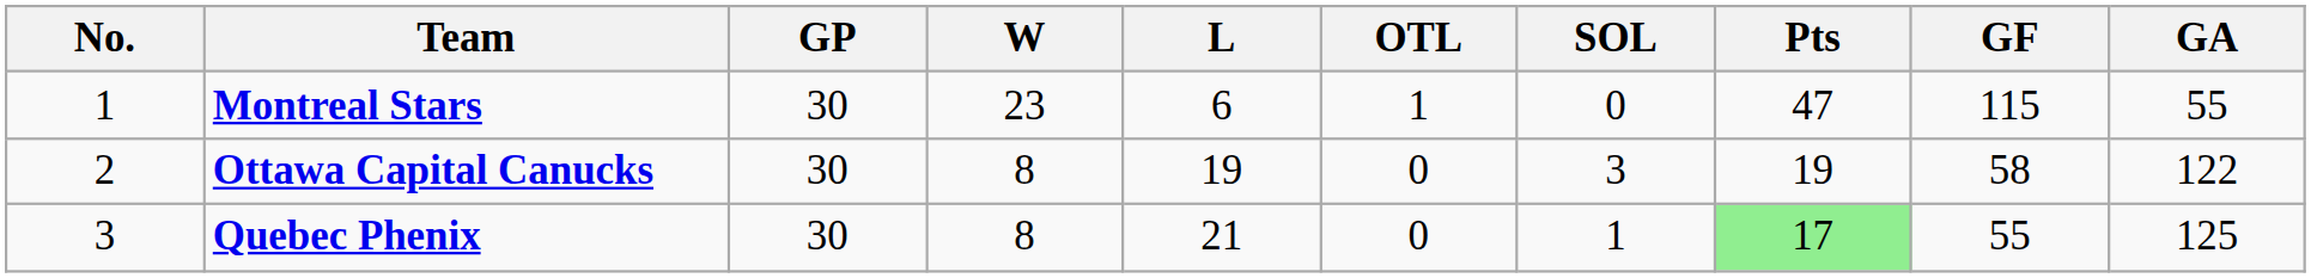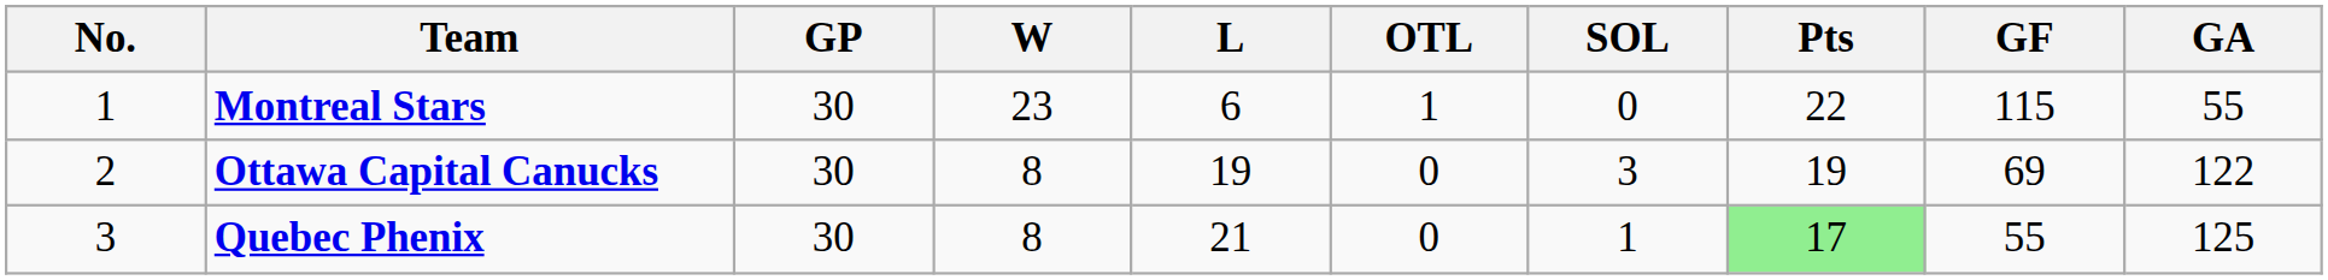 <table class="wikitable sortable">
 <tr>
 <th bgcolor="#DDDDFF" width="7.5%" title="Division rank">No.</th>
 <th bgcolor="#DDDDFF" width="20%">Team</th>
 <th bgcolor="#DDDDFF" width="7.5%" title="Games played" class="unsortable">GP</th>
 <th bgcolor="#DDDDFF" width="7.5%" title="Wins">W</th>
 <th bgcolor="#DDDDFF" width="7.5%" title="Losses">L</th>
 <th bgcolor="#DDDDFF" width="7.5%" title="OT Loss">OTL</th>
 <th bgcolor="#DDDDFF" width="7.5%" title="SO Loss">SOL</th>
 <th bgcolor="#DDDDFF" width="7.5%" title="Points">Pts</th>
 <th bgcolor="#DDDDFF" width="7.5%" title="Goals For">GF</th>
 <th bgcolor="#DDDDFF" width="7.5%" title="Goals Against">GA</th>
 </tr>
 <tr align=center>
 <td>1</td>
 <td align=left><strong><a href='#'>Montreal Stars</a></strong></td>
 <td>30</td>
 <td>23</td>
 <td>6</td>
 <td>1</td>
 <td>0</td>
-<td>47</td>
+<td>22</td>
 <td>115</td>
 <td>55</td>
 </tr>
 <tr align=center>
 <td>2</td>
 <td align=left><strong><a href='#'>Ottawa Capital Canucks</a> </strong></td>
 <td>30</td>
 <td>8</td>
 <td>19</td>
 <td>0</td>
 <td>3</td>
 <td>19</td>
-<td>58</td>
+<td>69</td>
 <td>122</td>
 </tr>
 <tr align=center>
 <td>3</td>
 <td align=left><strong><a href='#'>Quebec Phenix</a></strong></td>
 <td>30</td>
 <td>8</td>
 <td>21</td>
 <td>0</td>
 <td>1</td>
 <td style="background: lightgreen;">17</td>
 <td>55</td>
 <td>125</td>
 </tr>
 </table>
